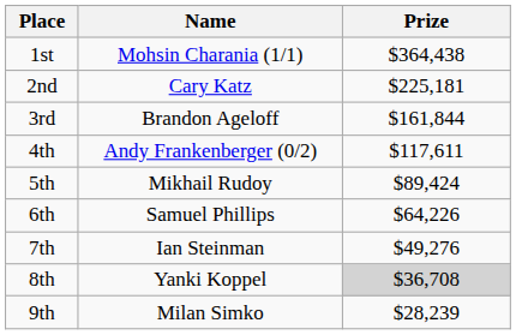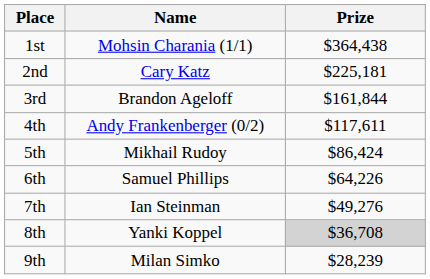 <table class="wikitable">
 <tr>
 <th width="50">Place</th>
 <th width="200">Name</th>
 <th width="125">Prize</th>
 </tr>
 <tr>
 <td align = "center">1st</td>
 <td align = "center"><a href='#'>Mohsin Charania</a> (1/1)</td>
 <td align = "center">$364,438</td>
 </tr>
 <tr>
 <td align = "center">2nd</td>
 <td align = "center"><a href='#'>Cary Katz</a></td>
 <td align = "center">$225,181</td>
 </tr>
 <tr>
 <td align = "center">3rd</td>
 <td align = "center">Brandon Ageloff</td>
 <td align = "center">$161,844</td>
 </tr>
 <tr>
 <td align = "center">4th</td>
 <td align = "center"><a href='#'>Andy Frankenberger</a> (0/2)</td>
 <td align = "center">$117,611</td>
 </tr>
 <tr>
 <td align = "center">5th</td>
 <td align = "center">Mikhail Rudoy</td>
-<td align = "center">$89,424</td>
+<td align = "center">$86,424</td>
 </tr>
 <tr>
 <td align = "center">6th</td>
 <td align = "center">Samuel Phillips</td>
 <td align = "center">$64,226</td>
 </tr>
 <tr>
 <td align = "center">7th</td>
 <td align = "center">Ian Steinman</td>
 <td align = "center">$49,276</td>
 </tr>
 <tr>
 <td align = "center">8th</td>
 <td align = "center">Yanki Koppel</td>
 <td align = "center" style="background: lightgrey;">$36,708</td>
 </tr>
 <tr>
 <td align = "center">9th</td>
 <td align = "center">Milan Simko</td>
 <td align = "center">$28,239</td>
 </tr>
 </table>
